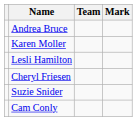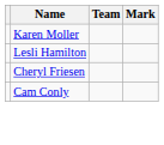 <table class=wikitable>
 <tr>
 <th></th>
 <th>Name</th>
 <th>Team</th>
 <th>Mark</th>
-</tr>
-<tr>
-<td></td>
-<td><a href='#'>Andrea Bruce</a></td>
-<td></td>
-<td></td>
 </tr>
 <tr>
 <td></td>
 <td><a href='#'>Karen Moller</a></td>
 <td></td>
 <td></td>
 </tr>
 <tr>
 <td></td>
 <td><a href='#'>Lesli Hamilton</a></td>
 <td></td>
 <td></td>
 </tr>
 <tr>
 <td></td>
 <td><a href='#'>Cheryl Friesen</a></td>
 <td></td>
 <td></td>
 </tr>
 <tr>
 <td></td>
-<td><a href='#'>Suzie Snider</a></td>
-<td></td>
-<td></td>
-</tr>
-<tr>
-<td></td>
 <td><a href='#'>Cam Conly</a></td>
 <td></td>
 <td></td>
 </tr>
 </table>
